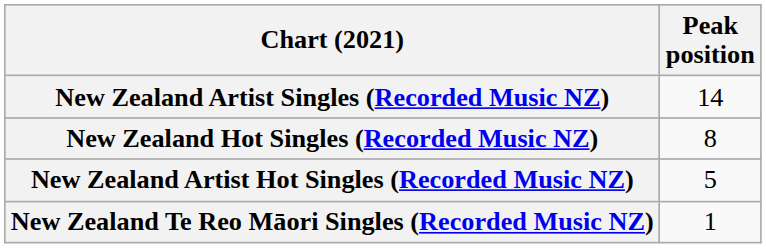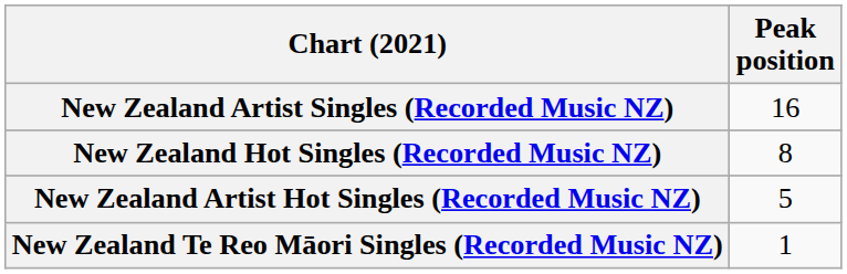 <table class="wikitable plainrowheaders" style="text-align:center">
 <tr>
 <th scope="col">Chart (2021)</th>
 <th scope="col">Peak<br>position</th>
 </tr>
 <tr>
 <th scope="row">New Zealand Artist Singles (<a href='#'>Recorded Music NZ</a>)</th>
-<td>14</td>
+<td>16</td>
 </tr>
 <tr>
 <th scope="row">New Zealand Hot Singles (<a href='#'>Recorded Music NZ</a>)</th>
 <td>8</td>
 </tr>
 <tr>
 <th scope="row">New Zealand Artist Hot Singles (<a href='#'>Recorded Music NZ</a>)</th>
 <td>5</td>
 </tr>
 <tr>
 <th scope="row">New Zealand Te Reo Māori Singles (<a href='#'>Recorded Music NZ</a>)</th>
 <td>1</td>
 </tr>
 </table>
